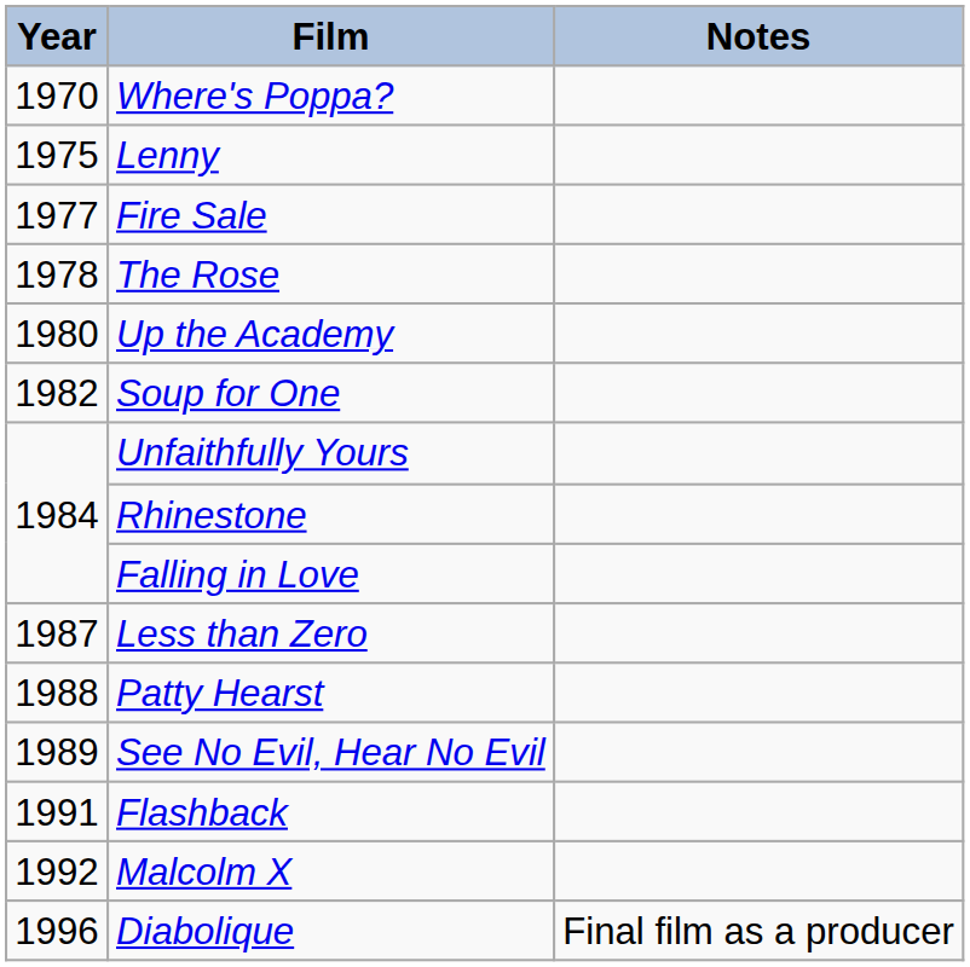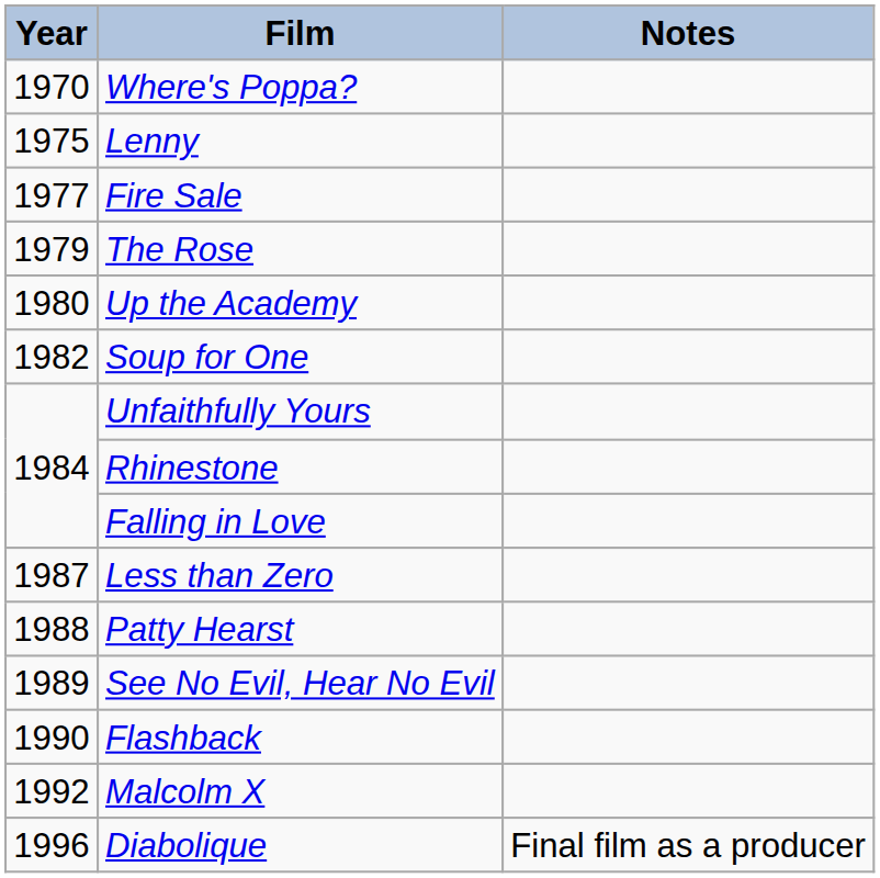 <table class="wikitable" style="font-size:95%;">
 <tr>
 <th style="background:#B0C4DE;">Year</th>
 <th style="background:#B0C4DE;">Film</th>
 <th style="background:#B0C4DE;">Notes</th>
 </tr>
 <tr>
 <td>1970</td>
 <td><em><a href='#'>Where's Poppa?</a></em></td>
 <td></td>
 </tr>
 <tr>
 <td>1975</td>
 <td><em><a href='#'>Lenny</a></em></td>
 <td></td>
 </tr>
 <tr>
 <td>1977</td>
 <td><em><a href='#'>Fire Sale</a></em></td>
 <td></td>
 </tr>
 <tr>
-<td>1978</td>
+<td>1979</td>
 <td><em><a href='#'>The Rose</a></em></td>
 <td></td>
 </tr>
 <tr>
 <td>1980</td>
 <td><em><a href='#'>Up the Academy</a></em></td>
 <td></td>
 </tr>
 <tr>
 <td>1982</td>
 <td><em><a href='#'>Soup for One</a></em></td>
 <td></td>
 </tr>
 <tr>
 <td rowspan=3>1984</td>
 <td><em><a href='#'>Unfaithfully Yours</a></em></td>
 <td></td>
 </tr>
 <tr>
 <td><em><a href='#'>Rhinestone</a></em></td>
 <td></td>
 </tr>
 <tr>
 <td><em><a href='#'>Falling in Love</a></em></td>
 <td></td>
 </tr>
 <tr>
 <td>1987</td>
 <td><em><a href='#'>Less than Zero</a></em></td>
 <td></td>
 </tr>
 <tr>
 <td>1988</td>
 <td><em><a href='#'>Patty Hearst</a></em></td>
 <td></td>
 </tr>
 <tr>
 <td>1989</td>
 <td><em><a href='#'>See No Evil, Hear No Evil</a></em></td>
 <td></td>
 </tr>
 <tr>
-<td>1991</td>
+<td>1990</td>
 <td><em><a href='#'>Flashback</a></em></td>
 <td></td>
 </tr>
 <tr>
 <td>1992</td>
 <td><em><a href='#'>Malcolm X</a></em></td>
 <td></td>
 </tr>
 <tr>
 <td>1996</td>
 <td><em><a href='#'>Diabolique</a></em></td>
 <td>Final film as a producer</td>
 </tr>
 </table>
